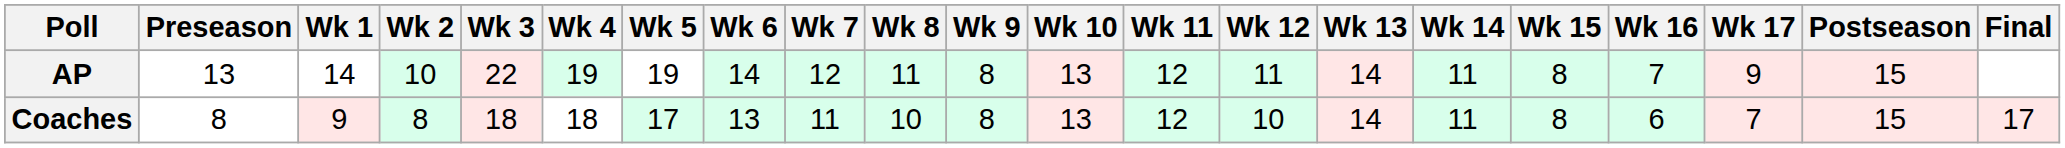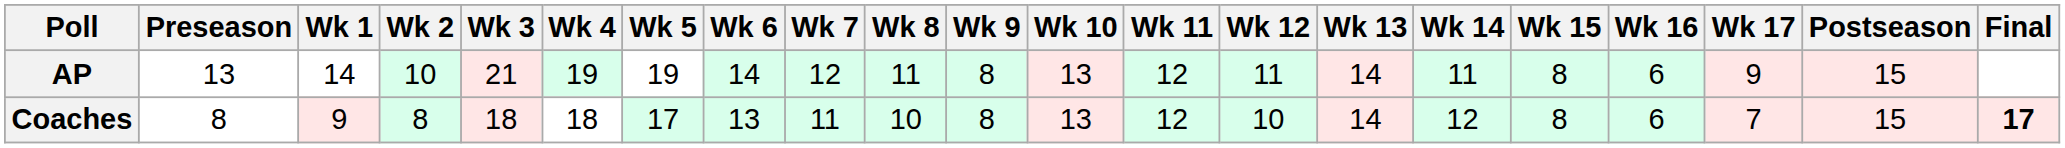 <table class="wikitable" style="white-space:nowrap;">
 <tr>
 <th>Poll</th>
 <th>Preseason</th>
 <th>Wk 1</th>
 <th>Wk 2</th>
 <th>Wk 3</th>
 <th>Wk 4</th>
 <th>Wk 5</th>
 <th>Wk 6</th>
 <th>Wk 7</th>
 <th>Wk 8</th>
 <th>Wk 9</th>
 <th>Wk 10</th>
 <th>Wk 11</th>
 <th>Wk 12</th>
 <th>Wk 13</th>
 <th>Wk 14</th>
 <th>Wk 15</th>
 <th>Wk 16</th>
 <th>Wk 17</th>
 <th>Postseason</th>
 <th>Final</th>
 </tr>
 <tr style="text-align:center;">
 <th>AP</th>
 <td style="background:#FFF;">13</td>
 <td style="background:#FFF;">14</td>
 <td style="background:#D8FFEB;">10</td>
-<td style="background:#FFE6E6;">22</td>
+<td style="background:#FFE6E6;">21</td>
 <td style="background:#D8FFEB;">19</td>
 <td style="background:#FFF;">19</td>
 <td style="background:#D8FFEB;">14</td>
 <td style="background:#D8FFEB;">12</td>
 <td style="background:#D8FFEB;">11</td>
 <td style="background:#D8FFEB;">8</td>
 <td style="background:#FFE6E6;">13</td>
 <td style="background:#D8FFEB;">12</td>
 <td style="background:#D8FFEB;">11</td>
 <td style="background:#FFE6E6;">14</td>
 <td style="background:#D8FFEB;">11</td>
 <td style="background:#D8FFEB;">8</td>
-<td style="background:#D8FFEB;">7</td>
+<td style="background:#D8FFEB;">6</td>
 <td style="background:#FFE6E6;">9</td>
 <td style="background:#FFE6E6;">15</td>
 <td style="background:#FFF;"></td>
 </tr>
 <tr style="text-align:center;">
 <th>Coaches</th>
 <td style="background:#FFF;">8</td>
 <td style="background:#FFE6E6;">9</td>
 <td style="background:#D8FFEB;">8</td>
 <td style="background:#FFE6E6;">18</td>
 <td style="background:#FFF;">18</td>
 <td style="background:#D8FFEB;">17</td>
 <td style="background:#D8FFEB;">13</td>
 <td style="background:#D8FFEB;">11</td>
 <td style="background:#D8FFEB;">10</td>
 <td style="background:#D8FFEB;">8</td>
 <td style="background:#FFE6E6;">13</td>
 <td style="background:#D8FFEB;">12</td>
 <td style="background:#D8FFEB;">10</td>
 <td style="background:#FFE6E6;">14</td>
-<td style="background:#D8FFEB;">11</td>
+<td style="background:#D8FFEB;">12</td>
 <td style="background:#D8FFEB;">8</td>
 <td style="background:#D8FFEB;">6</td>
 <td style="background:#FFE6E6;">7</td>
 <td style="background:#FFE6E6;">15</td>
-<td style="background:#FFE6E6;">17</td>
+<td style="background:#FFE6E6;"><strong>17</strong></td>
 </tr>
 </table>
